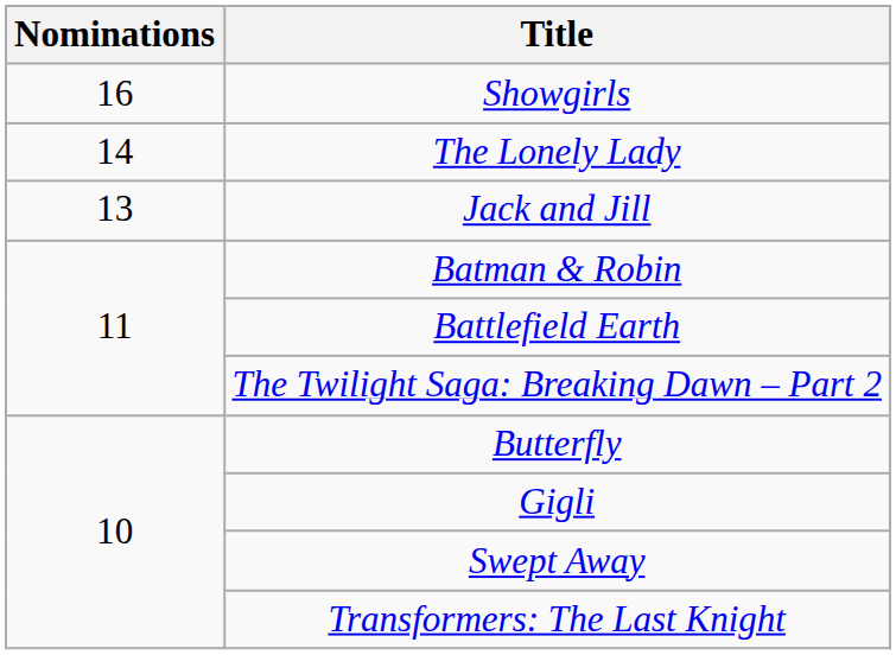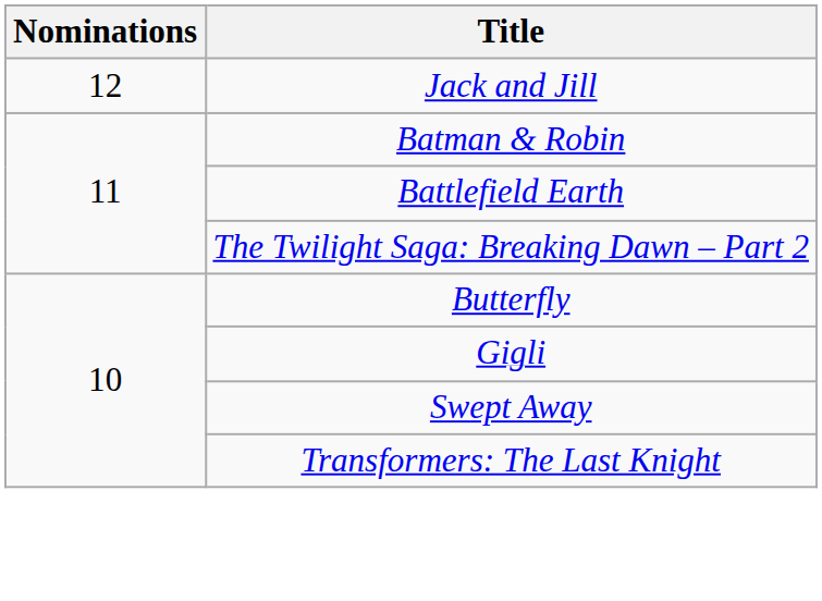 <table class="wikitable" style="text-align: center;">
 <tr>
 <th scope="col" width="55">Nominations</th>
 <th scope="col" align="center">Title</th>
 </tr>
 <tr>
-<td rowspan=1 style="text-align:center">16</td>
-<td><em><a href='#'>Showgirls</a></em></td>
-</tr>
-<tr>
-<td rowspan=1 style="text-align:center">14</td>
-<td><em><a href='#'>The Lonely Lady</a></em></td>
-</tr>
-<tr>
-<td rowspan=1 style="text-align:center">13</td>
+<td rowspan=1 style="text-align:center">12</td>
 <td><em><a href='#'>Jack and Jill</a></em></td>
 </tr>
 <tr>
 <td rowspan=3 style="text-align:center">11</td>
 <td><em><a href='#'>Batman & Robin</a></em></td>
 </tr>
 <tr>
 <td><em><a href='#'>Battlefield Earth</a></em></td>
 </tr>
 <tr>
 <td><em><a href='#'>The Twilight Saga: Breaking Dawn – Part 2</a></em></td>
 </tr>
 <tr>
 <td rowspan=4 style="text-align:center">10</td>
 <td><em><a href='#'>Butterfly</a></em></td>
 </tr>
 <tr>
 <td><em><a href='#'>Gigli</a></em></td>
 </tr>
 <tr>
 <td><em><a href='#'>Swept Away</a></em></td>
 </tr>
 <tr>
 <td><em><a href='#'>Transformers: The Last Knight</a></em></td>
 </tr>
 </table>
